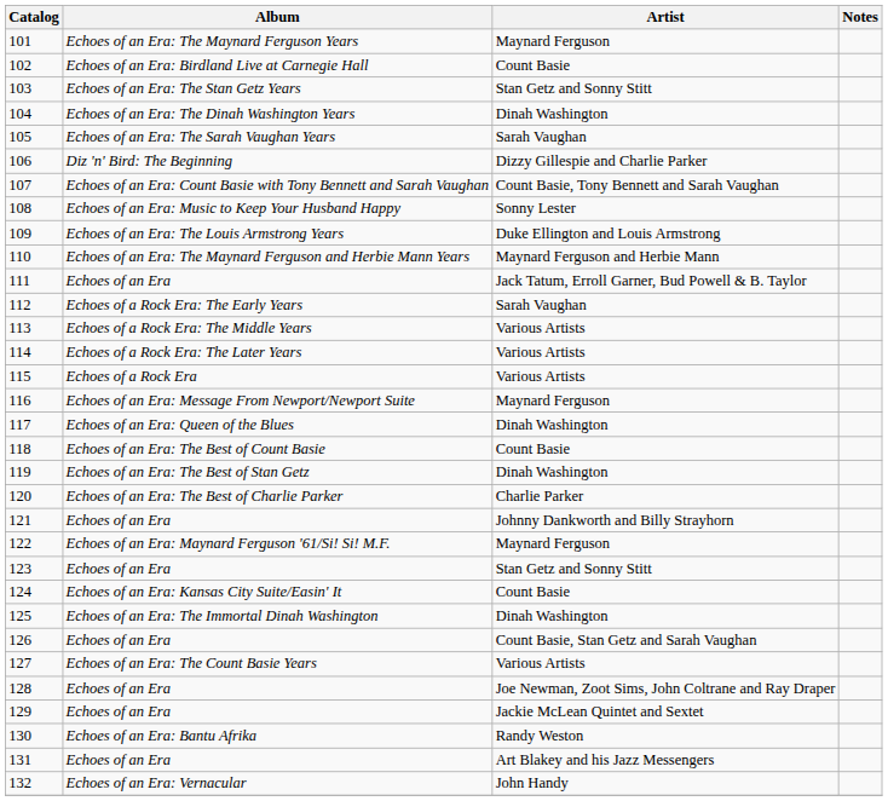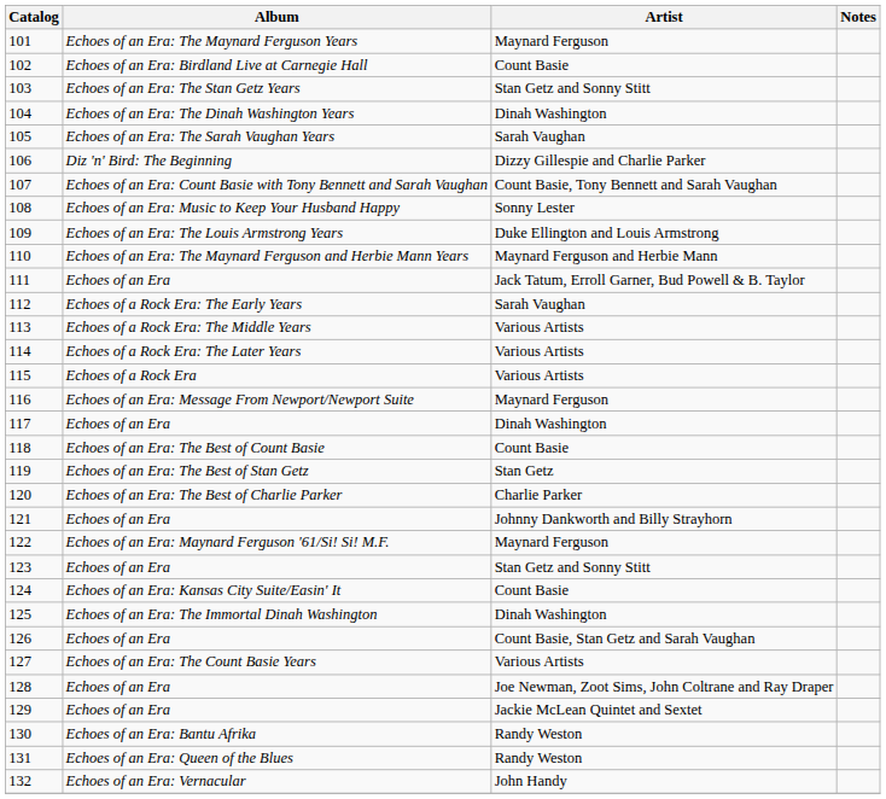 <table class="wikitable sortable">
 <tr>
 <th>Catalog</th>
 <th>Album</th>
 <th>Artist</th>
 <th>Notes</th>
 </tr>
 <tr>
 <td>101</td>
 <td><em>Echoes of an Era: The Maynard Ferguson Years</em></td>
 <td>Maynard Ferguson</td>
 <td></td>
 </tr>
 <tr>
 <td>102</td>
 <td><em>Echoes of an Era: Birdland Live at Carnegie Hall</em></td>
 <td>Count Basie</td>
 <td></td>
 </tr>
 <tr>
 <td>103</td>
 <td><em>Echoes of an Era: The Stan Getz Years</em></td>
 <td>Stan Getz and Sonny Stitt</td>
 <td></td>
 </tr>
 <tr>
 <td>104</td>
 <td><em>Echoes of an Era: The Dinah Washington Years</em></td>
 <td>Dinah Washington</td>
 <td></td>
 </tr>
 <tr>
 <td>105</td>
 <td><em>Echoes of an Era: The Sarah Vaughan Years</em></td>
 <td>Sarah Vaughan</td>
 <td></td>
 </tr>
 <tr>
 <td>106</td>
 <td><em> Diz 'n' Bird: The Beginning</em></td>
 <td>Dizzy Gillespie and Charlie Parker</td>
 <td></td>
 </tr>
 <tr>
 <td>107</td>
 <td><em>Echoes of an Era: Count Basie with Tony Bennett and Sarah Vaughan</em></td>
 <td>Count Basie, Tony Bennett and Sarah Vaughan</td>
 <td></td>
 </tr>
 <tr>
 <td>108</td>
 <td><em>Echoes of an Era: Music to Keep Your Husband Happy</em></td>
 <td>Sonny Lester</td>
 <td></td>
 </tr>
 <tr>
 <td>109</td>
 <td><em>Echoes of an Era: The Louis Armstrong Years</em></td>
 <td>Duke Ellington and Louis Armstrong</td>
 <td></td>
 </tr>
 <tr>
 <td>110</td>
 <td><em>Echoes of an Era: The Maynard Ferguson and Herbie Mann Years</em></td>
 <td>Maynard Ferguson and Herbie Mann</td>
 <td></td>
 </tr>
 <tr>
 <td>111</td>
 <td><em>Echoes of an Era</em></td>
 <td>Jack Tatum, Erroll Garner, Bud Powell & B. Taylor</td>
 <td></td>
 </tr>
 <tr>
 <td>112</td>
 <td><em>Echoes of a Rock Era: The Early Years</em></td>
 <td>Sarah Vaughan</td>
 <td></td>
 </tr>
 <tr>
 <td>113</td>
 <td><em>Echoes of a Rock Era: The Middle Years</em></td>
 <td>Various Artists</td>
 <td></td>
 </tr>
 <tr>
 <td>114</td>
 <td><em>Echoes of a Rock Era: The Later Years</em></td>
 <td>Various Artists</td>
 <td></td>
 </tr>
 <tr>
 <td>115</td>
 <td><em>Echoes of a Rock Era</em></td>
 <td>Various Artists</td>
 <td></td>
 </tr>
 <tr>
 <td>116</td>
 <td><em>Echoes of an Era: Message From Newport/Newport Suite</em></td>
 <td>Maynard Ferguson</td>
 <td></td>
 </tr>
 <tr>
 <td>117</td>
-<td><em>Echoes of an Era: Queen of the Blues</em></td>
+<td><em>Echoes of an Era</em></td>
 <td>Dinah Washington</td>
 <td></td>
 </tr>
 <tr>
 <td>118</td>
 <td><em>Echoes of an Era: The Best of Count Basie</em></td>
 <td>Count Basie</td>
 <td></td>
 </tr>
 <tr>
 <td>119</td>
 <td><em>Echoes of an Era: The Best of Stan Getz</em></td>
-<td>Dinah Washington</td>
+<td>Stan Getz</td>
 <td></td>
 </tr>
 <tr>
 <td>120</td>
 <td><em>Echoes of an Era: The Best of Charlie Parker</em></td>
 <td>Charlie Parker</td>
 <td></td>
 </tr>
 <tr>
 <td>121</td>
 <td><em>Echoes of an Era</em></td>
 <td>Johnny Dankworth and Billy Strayhorn</td>
 <td></td>
 </tr>
 <tr>
 <td>122</td>
 <td><em>Echoes of an Era: Maynard Ferguson '61/Si! Si! M.F.</em></td>
 <td>Maynard Ferguson</td>
 <td></td>
 </tr>
 <tr>
 <td>123</td>
 <td><em>Echoes of an Era</em></td>
 <td>Stan Getz and Sonny Stitt</td>
 <td></td>
 </tr>
 <tr>
 <td>124</td>
 <td><em>Echoes of an Era: Kansas City Suite/Easin' It</em></td>
 <td>Count Basie</td>
 <td></td>
 </tr>
 <tr>
 <td>125</td>
 <td><em>Echoes of an Era: The Immortal Dinah Washington</em></td>
 <td>Dinah Washington</td>
 <td></td>
 </tr>
 <tr>
 <td>126</td>
 <td><em>Echoes of an Era</em></td>
 <td>Count Basie, Stan Getz and Sarah Vaughan</td>
 <td></td>
 </tr>
 <tr>
 <td>127</td>
 <td><em>Echoes of an Era: The Count Basie Years</em></td>
 <td>Various Artists</td>
 <td></td>
 </tr>
 <tr>
 <td>128</td>
 <td><em>Echoes of an Era</em></td>
 <td>Joe Newman, Zoot Sims, John Coltrane and Ray Draper</td>
 <td></td>
 </tr>
 <tr>
 <td>129</td>
 <td><em>Echoes of an Era</em></td>
 <td>Jackie McLean Quintet and Sextet</td>
 <td></td>
 </tr>
 <tr>
 <td>130</td>
 <td><em>Echoes of an Era: Bantu Afrika</em></td>
 <td>Randy Weston</td>
 <td></td>
 </tr>
 <tr>
 <td>131</td>
-<td><em>Echoes of an Era</em></td>
-<td>Art Blakey and his Jazz Messengers</td>
+<td><em>Echoes of an Era: Queen of the Blues</em></td>
+<td>Randy Weston</td>
 <td></td>
 </tr>
 <tr>
 <td>132</td>
 <td><em>Echoes of an Era: Vernacular</em></td>
 <td>John Handy</td>
 <td></td>
 </tr>
 <tr>
 </tr>
 </table>
